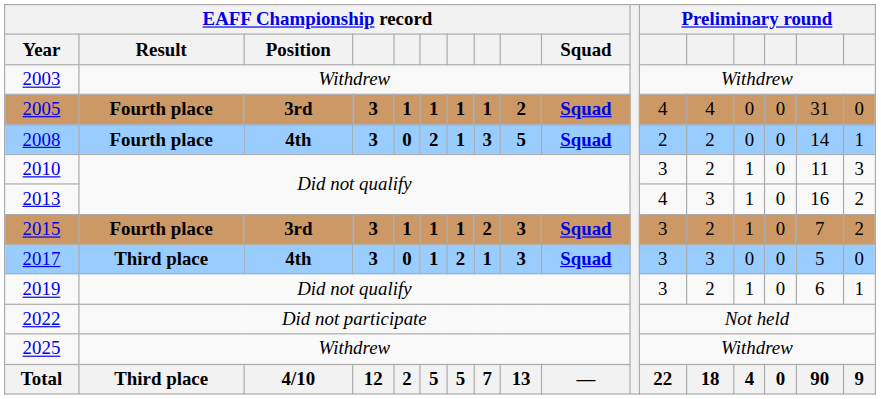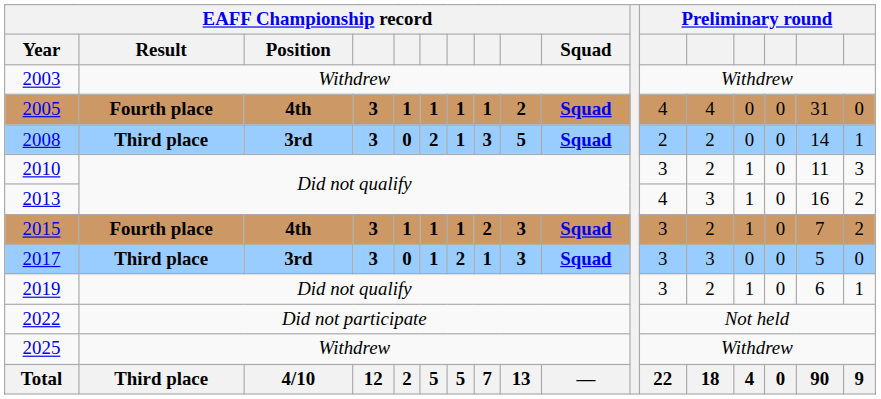 <table class="wikitable" style="text-align: center;">
 <tr>
 <th colspan=10><a href='#'>EAFF Championship</a> record</th>
 <th style="width:1%;" rowspan=13></th>
 <th colspan=6><a href='#'>Preliminary round</a></th>
 </tr>
 <tr>
 <th>Year</th>
 <th>Result</th>
 <th>Position</th>
 <th></th>
 <th></th>
 <th></th>
 <th></th>
 <th></th>
 <th></th>
 <th>Squad</th>
 <th></th>
 <th></th>
 <th></th>
 <th></th>
 <th></th>
 <th></th>
 </tr>
 <tr>
 <td> <a href='#'>2003</a></td>
 <td colspan=9><em>Withdrew</em></td>
 <td colspan=6><em>Withdrew</em></td>
 </tr>
 <tr style="background:#c96;">
 <td> <a href='#'>2005</a></td>
 <td><strong>Fourth place</strong></td>
-<td><strong>3rd</strong></td>
+<td><strong>4th</strong></td>
 <td><strong>3</strong></td>
 <td><strong>1</strong></td>
 <td><strong>1</strong></td>
 <td><strong>1</strong></td>
 <td><strong>1</strong></td>
 <td><strong>2</strong></td>
 <td><strong><a href='#'>Squad</a></strong></td>
 <td>4</td>
 <td>4</td>
 <td>0</td>
 <td>0</td>
 <td>31</td>
 <td>0</td>
 </tr>
 <tr style="background:#9acdff;">
 <td> <a href='#'>2008</a></td>
-<td><strong>Fourth place</strong></td>
-<td><strong>4th</strong></td>
+<td><strong>Third place</strong></td>
+<td><strong>3rd</strong></td>
 <td><strong>3</strong></td>
 <td><strong>0</strong></td>
 <td><strong>2</strong></td>
 <td><strong>1</strong></td>
 <td><strong>3</strong></td>
 <td><strong>5</strong></td>
 <td><strong><a href='#'>Squad</a></strong></td>
 <td>2</td>
 <td>2</td>
 <td>0</td>
 <td>0</td>
 <td>14</td>
 <td>1</td>
 </tr>
 <tr>
 <td> <a href='#'>2010</a></td>
 <td colspan=9 rowspan=2><em>Did not qualify</em></td>
 <td>3</td>
 <td>2</td>
 <td>1</td>
 <td>0</td>
 <td>11</td>
 <td>3</td>
 </tr>
 <tr>
 <td> <a href='#'>2013</a></td>
 <td>4</td>
 <td>3</td>
 <td>1</td>
 <td>0</td>
 <td>16</td>
 <td>2</td>
 </tr>
 <tr style="background:#c96;">
 <td> <a href='#'>2015</a></td>
 <td><strong>Fourth place</strong></td>
-<td><strong>3rd</strong></td>
+<td><strong>4th</strong></td>
 <td><strong>3</strong></td>
 <td><strong>1</strong></td>
 <td><strong>1</strong></td>
 <td><strong>1</strong></td>
 <td><strong>2</strong></td>
 <td><strong>3</strong></td>
 <td><strong><a href='#'>Squad</a></strong></td>
 <td>3</td>
 <td>2</td>
 <td>1</td>
 <td>0</td>
 <td>7</td>
 <td>2</td>
 </tr>
 <tr style="background:#9acdff;">
 <td> <a href='#'>2017</a></td>
 <td><strong>Third place</strong></td>
-<td><strong>4th</strong></td>
+<td><strong>3rd</strong></td>
 <td><strong>3</strong></td>
 <td><strong>0</strong></td>
 <td><strong>1</strong></td>
 <td><strong>2</strong></td>
 <td><strong>1</strong></td>
 <td><strong>3</strong></td>
 <td><strong><a href='#'>Squad</a></strong></td>
 <td>3</td>
 <td>3</td>
 <td>0</td>
 <td>0</td>
 <td>5</td>
 <td>0</td>
 </tr>
 <tr>
 <td> <a href='#'>2019</a></td>
 <td colspan=9><em>Did not qualify</em></td>
 <td>3</td>
 <td>2</td>
 <td>1</td>
 <td>0</td>
 <td>6</td>
 <td>1</td>
 </tr>
 <tr>
 <td> <a href='#'>2022</a></td>
 <td colspan=9><em>Did not participate</em></td>
 <td colspan=6><em>Not held</em></td>
 </tr>
 <tr>
 <td> <a href='#'>2025</a></td>
 <td colspan=9><em>Withdrew</em></td>
 <td colspan=6><em>Withdrew</em></td>
 </tr>
 <tr>
 <th>Total</th>
 <th>Third place</th>
 <th>4/10</th>
 <th>12</th>
 <th>2</th>
 <th>5</th>
 <th>5</th>
 <th>7</th>
 <th>13</th>
 <th>—</th>
 <th>22</th>
 <th>18</th>
 <th>4</th>
 <th>0</th>
 <th>90</th>
 <th>9</th>
 </tr>
 </table>
